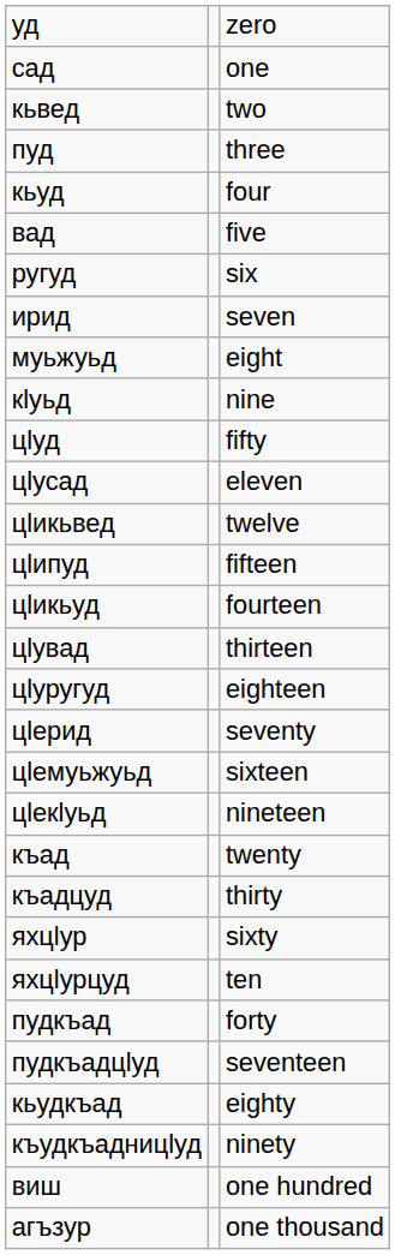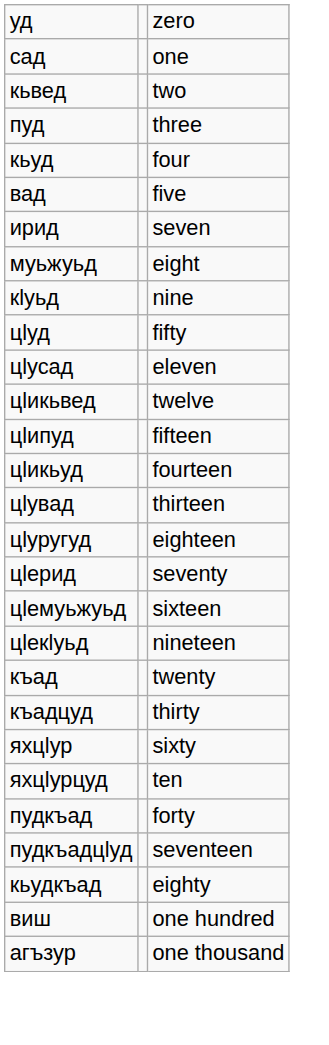 <table class="wikitable">
 <tr>
 <td>уд</td>
 <td></td>
 <td>zero</td>
 </tr>
 <tr>
 <td>сад</td>
 <td></td>
 <td>one</td>
 </tr>
 <tr>
 <td>кьвед</td>
 <td></td>
 <td>two</td>
 </tr>
 <tr>
 <td>пуд</td>
 <td></td>
 <td>three</td>
 </tr>
 <tr>
 <td>кьуд</td>
 <td></td>
 <td>four</td>
 </tr>
 <tr>
 <td>вад</td>
 <td></td>
 <td>five</td>
-</tr>
-<tr>
-<td>ругуд</td>
-<td></td>
-<td>six</td>
 </tr>
 <tr>
 <td>ирид</td>
 <td></td>
 <td>seven</td>
 </tr>
 <tr>
 <td>муьжуьд</td>
 <td></td>
 <td>eight</td>
 </tr>
 <tr>
 <td>кlуьд</td>
 <td></td>
 <td>nine</td>
 </tr>
 <tr>
 <td>цlуд</td>
 <td></td>
 <td>fifty</td>
 </tr>
 <tr>
 <td>цlусад</td>
 <td></td>
 <td>eleven</td>
 </tr>
 <tr>
 <td>цlикьвед</td>
 <td></td>
 <td>twelve</td>
 </tr>
 <tr>
 <td>цlипуд</td>
 <td></td>
 <td>fifteen</td>
 </tr>
 <tr>
 <td>цlикьуд</td>
 <td></td>
 <td>fourteen</td>
 </tr>
 <tr>
 <td>цlувад</td>
 <td></td>
 <td>thirteen</td>
 </tr>
 <tr>
 <td>цlуругуд</td>
 <td></td>
 <td>eighteen</td>
 </tr>
 <tr>
 <td>цlерид</td>
 <td></td>
 <td>seventy</td>
 </tr>
 <tr>
 <td>цlемуьжуьд</td>
 <td></td>
 <td>sixteen</td>
 </tr>
 <tr>
 <td>цlекlуьд</td>
 <td></td>
 <td>nineteen</td>
 </tr>
 <tr>
 <td>къад</td>
 <td></td>
 <td>twenty</td>
 </tr>
 <tr>
 <td>къадцуд</td>
 <td></td>
 <td>thirty</td>
 </tr>
 <tr>
 <td>яхцlур</td>
 <td></td>
 <td>sixty</td>
 </tr>
 <tr>
 <td>яхцlурцуд</td>
 <td></td>
 <td>ten</td>
 </tr>
 <tr>
 <td>пудкъад</td>
 <td></td>
 <td>forty</td>
 </tr>
 <tr>
 <td>пудкъадцlуд</td>
 <td></td>
 <td>seventeen</td>
 </tr>
 <tr>
 <td>кьудкъад</td>
 <td></td>
 <td>eighty</td>
 </tr>
 <tr>
-<td>къудкъадницlуд</td>
-<td></td>
-<td>ninety</td>
-</tr>
-<tr>
 <td>виш</td>
 <td></td>
 <td>one hundred</td>
 </tr>
 <tr>
 <td>агъзур</td>
 <td></td>
 <td>one thousand</td>
 </tr>
 </table>
